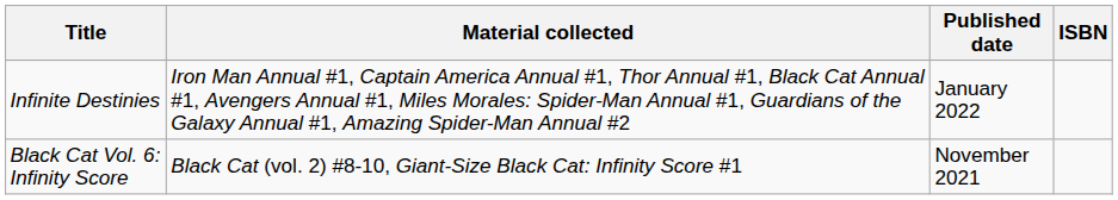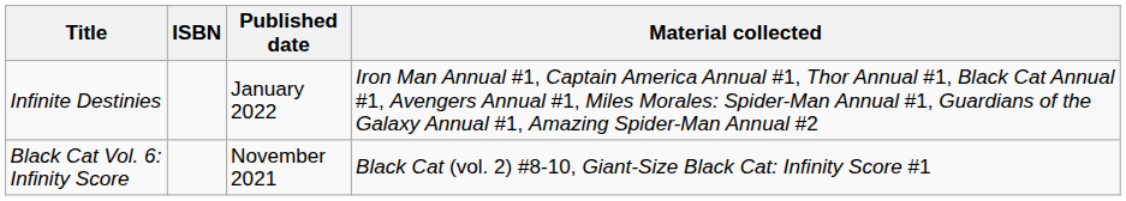 <table class="wikitable">
 <tr>
 <th>Title</th>
+<th>ISBN</th>
+<th>Published date</th>
 <th>Material collected</th>
-<th>Published date</th>
-<th>ISBN</th>
 </tr>
 <tr>
 <td><em>Infinite Destinies</em></td>
+<td></td>
+<td>January 2022</td>
 <td><em>Iron Man Annual</em> #1, <em>Captain America Annual</em> #1, <em>Thor Annual</em> #1, <em>Black Cat Annual</em> #1, <em>Avengers Annual</em> #1, <em>Miles Morales: Spider-Man Annual</em> #1, <em>Guardians of the Galaxy Annual</em> #1, <em>Amazing Spider-Man Annual</em> #2</td>
-<td>January 2022</td>
-<td></td>
 </tr>
 <tr>
 <td><em>Black Cat Vol. 6: Infinity Score</em></td>
+<td></td>
+<td>November 2021</td>
 <td><em>Black Cat</em> (vol. 2) #8-10, <em>Giant-Size Black Cat: Infinity Score</em> #1</td>
-<td>November 2021</td>
-<td></td>
 </tr>
 </table>
